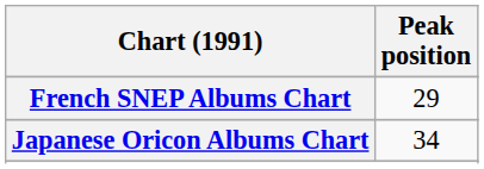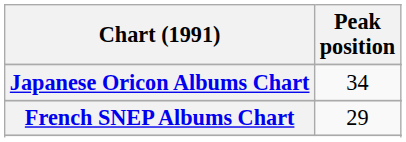 <table class="wikitable sortable plainrowheaders" style="text-align:center">
 <tr>
 <th>Chart (1991)</th>
 <th>Peak<br>position</th>
 </tr>
 <tr>
 </tr>
 <tr>
 </tr>
 <tr>
 </tr>
 <tr>
 </tr>
 <tr>
-<th scope="row"><a href='#'>French SNEP Albums Chart</a></th>
-<td>29</td>
+<th scope="row"><a href='#'>Japanese Oricon Albums Chart</a></th>
+<td>34</td>
 </tr>
 <tr>
 </tr>
 <tr>
 </tr>
 <tr>
-<th scope="row"><a href='#'>Japanese Oricon Albums Chart</a></th>
-<td>34</td>
+<th scope="row"><a href='#'>French SNEP Albums Chart</a></th>
+<td>29</td>
 </tr>
 <tr>
 </tr>
 <tr>
 </tr>
 <tr>
 </tr>
 <tr>
 </tr>
 <tr>
 </tr>
 <tr>
 </tr>
 </table>
